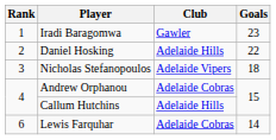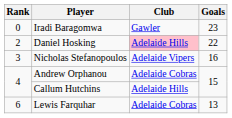 <table class="wikitable" style="text-align:center">
 <tr>
 <th>Rank</th>
 <th>Player</th>
 <th>Club</th>
 <th>Goals</th>
 </tr>
 <tr>
-<td rowspan=1>1</td>
+<td rowspan=1>0</td>
 <td align=left> Iradi Baragomwa</td>
 <td align=left><a href='#'>Gawler</a></td>
 <td rowspan=1>23</td>
 </tr>
 <tr>
 <td rowspan=1>2</td>
 <td align=left> Daniel Hosking</td>
-<td align=left><a href='#'>Adelaide Hills</a></td>
+<td align=left style="background: pink;"><a href='#'>Adelaide Hills</a></td>
 <td rowspan=1>22</td>
 </tr>
 <tr>
 <td rowspan=1>3</td>
 <td align=left> Nicholas Stefanopoulos</td>
 <td align=left><a href='#'>Adelaide Vipers</a></td>
-<td rowspan=1>18</td>
+<td rowspan=1>16</td>
 </tr>
 <tr>
 <td rowspan=2>4</td>
 <td align=left> Andrew Orphanou</td>
 <td align=left><a href='#'>Adelaide Cobras</a></td>
 <td rowspan=2>15</td>
 </tr>
 <tr>
 <td align=left> Callum Hutchins</td>
 <td align=left><a href='#'>Adelaide Hills</a></td>
 </tr>
 <tr>
 <td rowspan=1>6</td>
 <td align=left> Lewis Farquhar</td>
 <td align=left><a href='#'>Adelaide Cobras</a></td>
-<td rowspan=1>14</td>
+<td rowspan=1>13</td>
 </tr>
 </table>
